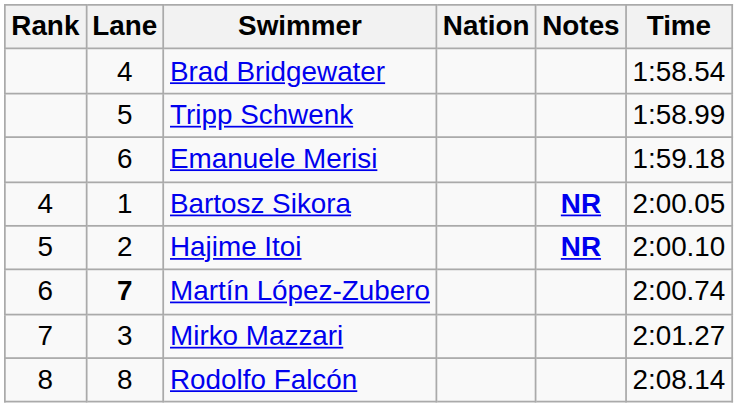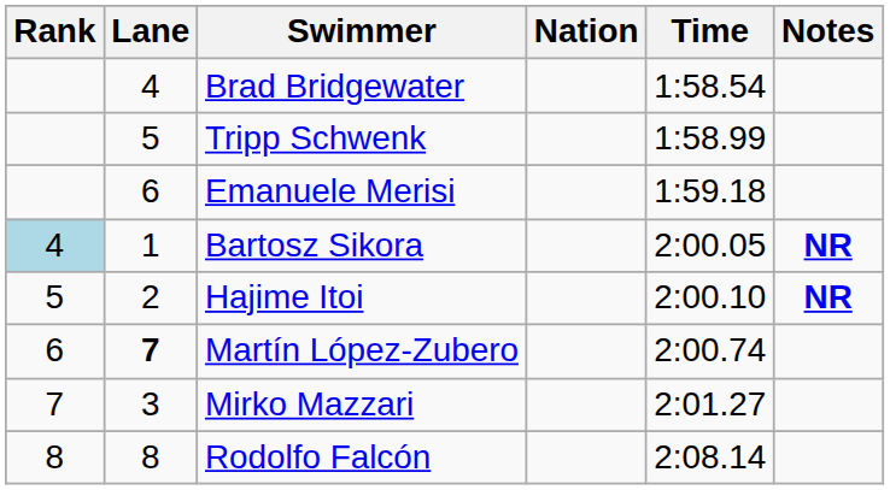 <table class="wikitable sortable" style="text-align:center">
 <tr>
 <th>Rank</th>
 <th>Lane</th>
 <th>Swimmer</th>
 <th>Nation</th>
+<th>Time</th>
 <th>Notes</th>
-<th>Time</th>
 </tr>
 <tr>
 <td></td>
 <td>4</td>
 <td align=left><a href='#'>Brad Bridgewater</a></td>
 <td align=left></td>
+<td>1:58.54</td>
 <td></td>
-<td>1:58.54</td>
 </tr>
 <tr>
 <td></td>
 <td>5</td>
 <td align=left><a href='#'>Tripp Schwenk</a></td>
 <td align=left></td>
+<td>1:58.99</td>
 <td></td>
-<td>1:58.99</td>
 </tr>
 <tr>
 <td></td>
 <td>6</td>
 <td align=left><a href='#'>Emanuele Merisi</a></td>
 <td align=left></td>
+<td>1:59.18</td>
 <td></td>
-<td>1:59.18</td>
 </tr>
 <tr>
-<td>4</td>
+<td style="background: lightblue;">4</td>
 <td>1</td>
 <td align=left><a href='#'>Bartosz Sikora</a></td>
 <td align=left></td>
+<td>2:00.05</td>
 <td><strong><a href='#'>NR</a></strong></td>
-<td>2:00.05</td>
 </tr>
 <tr>
 <td>5</td>
 <td>2</td>
 <td align=left><a href='#'>Hajime Itoi</a></td>
 <td align=left></td>
+<td>2:00.10</td>
 <td><strong><a href='#'>NR</a></strong></td>
-<td>2:00.10</td>
 </tr>
 <tr>
 <td>6</td>
 <td><strong>7</strong></td>
 <td align=left><a href='#'>Martín López-Zubero</a></td>
 <td align=left></td>
+<td>2:00.74</td>
 <td></td>
-<td>2:00.74</td>
 </tr>
 <tr>
 <td>7</td>
 <td>3</td>
 <td align=left><a href='#'>Mirko Mazzari</a></td>
 <td align=left></td>
+<td>2:01.27</td>
 <td></td>
-<td>2:01.27</td>
 </tr>
 <tr>
 <td>8</td>
 <td>8</td>
 <td align=left><a href='#'>Rodolfo Falcón</a></td>
 <td align=left></td>
+<td>2:08.14</td>
 <td></td>
-<td>2:08.14</td>
 </tr>
 </table>
